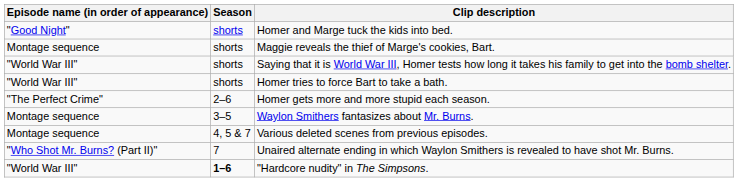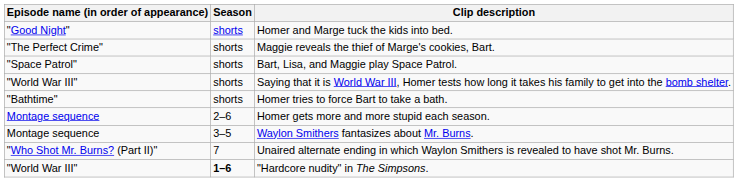 <table class="wikitable" border="1">
 <tr>
 <th>Episode name (in order of appearance)</th>
 <th>Season</th>
 <th>Clip description</th>
 </tr>
 <tr>
 <td>"<a href='#'>Good Night</a>"</td>
 <td><a href='#'>shorts</a></td>
 <td>Homer and Marge tuck the kids into bed.</td>
 </tr>
 <tr>
-<td>Montage sequence</td>
+<td>"The Perfect Crime"</td>
 <td>shorts</td>
 <td>Maggie reveals the thief of Marge's cookies, Bart.</td>
+</tr>
+<tr>
+<td>"Space Patrol"</td>
+<td>shorts</td>
+<td>Bart, Lisa, and Maggie play Space Patrol.</td>
 </tr>
 <tr>
 <td>"World War III"</td>
 <td>shorts</td>
 <td>Saying that it is <a href='#'>World War III</a>, Homer tests how long it takes his family to get into the <a href='#'>bomb shelter</a>.</td>
 </tr>
 <tr>
-<td>"World War III"</td>
+<td>"Bathtime"</td>
 <td>shorts</td>
 <td>Homer tries to force Bart to take a bath.</td>
 </tr>
 <tr>
-<td>"The Perfect Crime"</td>
+<td><a href='#'>Montage sequence</a></td>
 <td>2–6</td>
 <td>Homer gets more and more stupid each season.</td>
 </tr>
 <tr>
 <td>Montage sequence</td>
 <td>3–5</td>
 <td><a href='#'>Waylon Smithers</a> fantasizes about <a href='#'>Mr. Burns</a>.</td>
-</tr>
-<tr>
-<td>Montage sequence</td>
-<td>4, 5 & 7</td>
-<td>Various deleted scenes from previous episodes.</td>
 </tr>
 <tr>
 <td>"<a href='#'>Who Shot Mr. Burns?</a> (Part II)"</td>
 <td>7</td>
 <td>Unaired alternate ending in which Waylon Smithers is revealed to have shot Mr. Burns.</td>
 </tr>
 <tr>
 <td>"World War III"</td>
 <td><strong>1–6</strong></td>
 <td>"Hardcore nudity" in <em>The Simpsons</em>.</td>
 </tr>
 </table>
